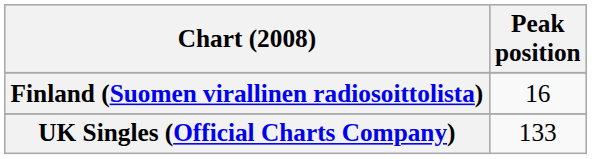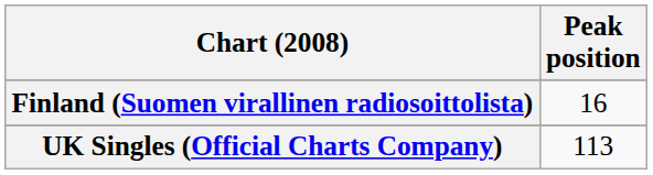 <table class="wikitable sortable plainrowheaders" style="text-align:center">
 <tr>
 <th scope="col">Chart (2008)</th>
 <th scope="col">Peak<br> position</th>
 </tr>
 <tr>
 </tr>
 <tr>
 <th scope="row">Finland (<a href='#'>Suomen virallinen radiosoittolista</a>)</th>
 <td>16</td>
 </tr>
 <tr>
 </tr>
 <tr>
 </tr>
 <tr>
 <th scope="row">UK Singles (<a href='#'>Official Charts Company</a>)</th>
-<td>133</td>
+<td>113</td>
 </tr>
 </table>
